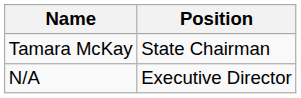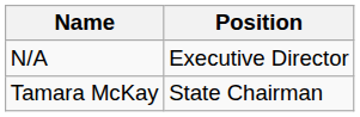 <table class="wikitable">
 <tr>
 <th>Name</th>
 <th>Position</th>
 </tr>
 <tr>
+<td>N/A</td>
+<td>Executive Director</td>
+</tr>
+<tr>
 <td>Tamara McKay</td>
 <td>State Chairman</td>
 </tr>
-<tr>
-<td>N/A</td>
-<td>Executive Director</td>
-</tr>
 </table>
